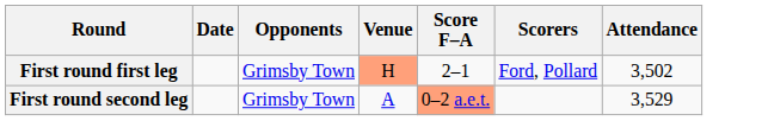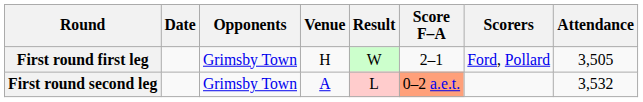 <table class="wikitable plainrowheaders sortable" style="text-align:center">
 <tr>
 <th scope=col>Round</th>
 <th scope=col>Date</th>
 <th scope=col>Opponents</th>
 <th scope=col>Venue</th>
+<th scope=col>Result</th>
 <th scope=col>Score<br>F–A</th>
 <th scope=col class=unsortable>Scorers</th>
 <th scope=col>Attendance</th>
 </tr>
 <tr>
 <th scope=row>First round first leg</th>
 <td align=left></td>
 <td align=left><a href='#'>Grimsby Town</a></td>
-<td style="background: lightsalmon;">H</td>
+<td>H</td>
+<td style="background-color:#CCFFCC">W</td>
 <td>2–1</td>
 <td align=left><a href='#'>Ford</a>, <a href='#'>Pollard</a></td>
-<td>3,502</td>
+<td>3,505</td>
 </tr>
 <tr>
 <th scope=row>First round second leg</th>
 <td align=left></td>
 <td align=left><a href='#'>Grimsby Town</a></td>
 <td><a href='#'>A</a></td>
+<td style="background-color:#FFCCCC">L</td>
 <td style="background: lightsalmon;">0–2 <a href='#'>a.e.t.</a></td>
 <td align=left></td>
-<td>3,529</td>
+<td>3,532</td>
 </tr>
 </table>
